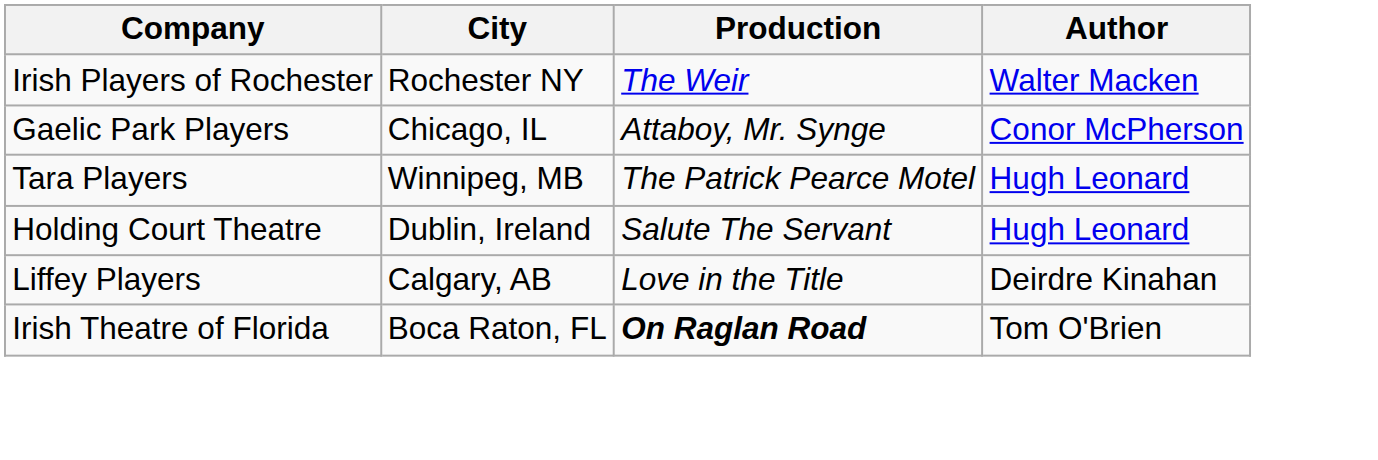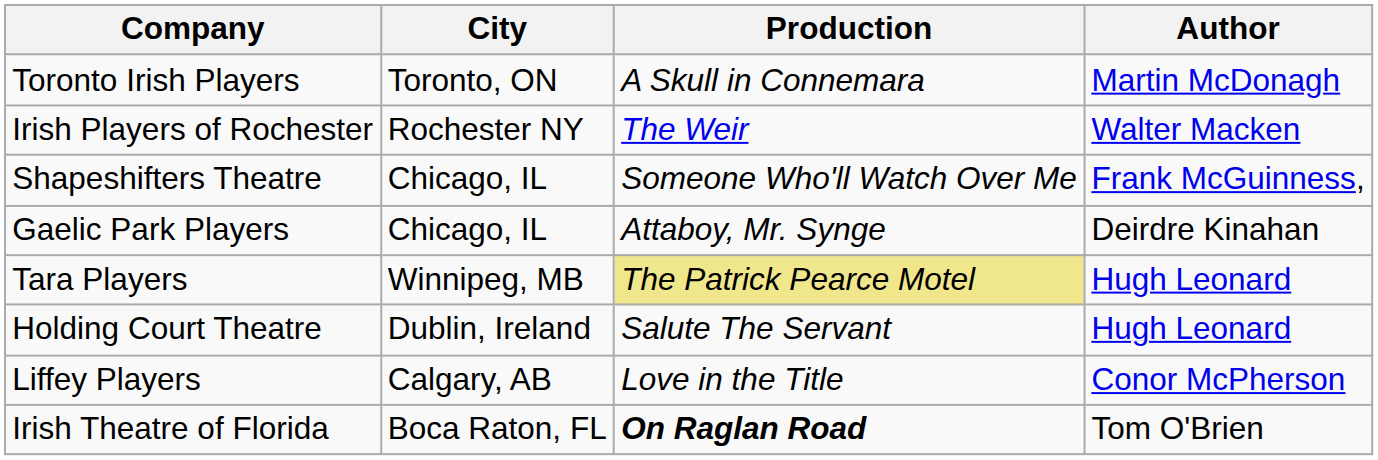 <table class="wikitable">
 <tr>
 <th>Company</th>
 <th>City</th>
 <th>Production</th>
 <th>Author</th>
 </tr>
 <tr>
+<td>Toronto Irish Players</td>
+<td>Toronto, ON</td>
+<td><em>A Skull in Connemara</em></td>
+<td><a href='#'>Martin McDonagh</a></td>
+</tr>
+<tr>
 <td>Irish Players of Rochester</td>
 <td>Rochester NY</td>
 <td><em><a href='#'>The Weir</a></em></td>
 <td><a href='#'>Walter Macken</a></td>
 </tr>
 <tr>
+<td>Shapeshifters Theatre</td>
+<td>Chicago, IL</td>
+<td><em>Someone Who'll Watch Over Me</em></td>
+<td><a href='#'>Frank McGuinness</a>,</td>
+</tr>
+<tr>
 <td>Gaelic Park Players</td>
 <td>Chicago, IL</td>
 <td><em>Attaboy, Mr. Synge</em></td>
-<td><a href='#'>Conor McPherson</a></td>
+<td>Deirdre Kinahan</td>
 </tr>
 <tr>
 <td>Tara Players</td>
 <td>Winnipeg, MB</td>
-<td><em>The Patrick Pearce Motel</em></td>
+<td style="background: khaki;"><em>The Patrick Pearce Motel</em></td>
 <td><a href='#'>Hugh Leonard</a></td>
 </tr>
 <tr>
 <td>Holding Court Theatre</td>
 <td>Dublin, Ireland</td>
 <td><em>Salute The Servant</em></td>
 <td><a href='#'>Hugh Leonard</a></td>
 </tr>
 <tr>
 <td>Liffey Players</td>
 <td>Calgary, AB</td>
 <td><em>Love in the Title</em></td>
-<td>Deirdre Kinahan</td>
+<td><a href='#'>Conor McPherson</a></td>
 </tr>
 <tr>
 <td>Irish Theatre of Florida</td>
 <td>Boca Raton, FL</td>
 <td><strong><em>On Raglan Road</em></strong></td>
 <td>Tom O'Brien</td>
 </tr>
 </table>
